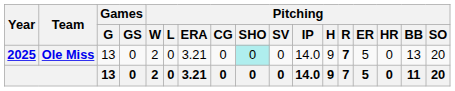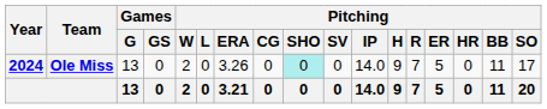 <table class="wikitable" style="text-align:center;">
 <tr>
 <th rowspan="2">Year</th>
 <th rowspan="2">Team</th>
 <th colspan="2">Games</th>
 <th colspan="13">Pitching</th>
 </tr>
 <tr>
 <th>G</th>
 <th>GS</th>
 <th>W</th>
 <th>L</th>
 <th>ERA</th>
 <th>CG</th>
 <th>SHO</th>
 <th>SV</th>
 <th>IP</th>
 <th>H</th>
 <th>R</th>
 <th>ER</th>
 <th>HR</th>
 <th>BB</th>
 <th>SO</th>
 </tr>
 <tr>
-<th><a href='#'>2025</a></th>
+<th><a href='#'>2024</a></th>
 <th><a href='#'>Ole Miss</a></th>
 <td>13</td>
 <td>0</td>
 <td>2</td>
 <td>0</td>
-<td>3.21</td>
+<td>3.26</td>
 <td>0</td>
 <td style="background: paleturquoise;">0</td>
 <td>0</td>
 <td>14.0</td>
 <td>9</td>
-<td><strong>7</strong></td>
+<td>7</td>
 <td>5</td>
 <td>0</td>
-<td>13</td>
-<td>20</td>
+<td>11</td>
+<td>17</td>
 </tr>
 <tr>
 <th align=center colspan="2"></th>
 <th>13</th>
 <th>0</th>
 <th>2</th>
 <th>0</th>
 <th>3.21</th>
 <th>0</th>
 <th>0</th>
 <th>0</th>
 <th>14.0</th>
 <th>9</th>
 <th>7</th>
 <th>5</th>
 <th>0</th>
 <th>11</th>
 <th>20</th>
 </tr>
 </table>
